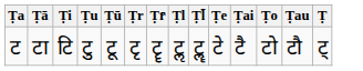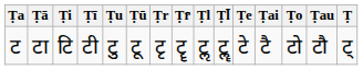 <table class="wikitable">
 <tr>
 <th>Ṭa</th>
 <th>Ṭā</th>
 <th>Ṭi</th>
+<th>Ṭī</th>
 <th>Ṭu</th>
 <th>Ṭū</th>
 <th>Ṭr</th>
 <th>Ṭr̄</th>
 <th>Ṭl</th>
 <th>Ṭl̄</th>
 <th>Ṭe</th>
 <th>Ṭai</th>
 <th>Ṭo</th>
 <th>Ṭau</th>
 <th>Ṭ</th>
 </tr>
 <tr style="font-size: 150%;">
 <td>ट</td>
 <td>टा</td>
 <td>टि</td>
+<td>टी</td>
 <td>टु</td>
 <td>टू</td>
 <td>टृ</td>
 <td>टॄ</td>
 <td>टॢ</td>
 <td>टॣ</td>
 <td>टे</td>
 <td>टै</td>
 <td>टो</td>
 <td>टौ</td>
 <td>ट्</td>
 </tr>
 </table>
